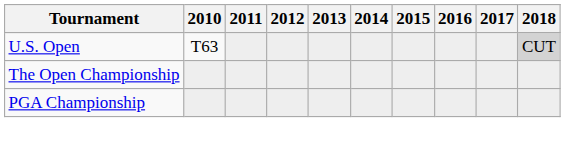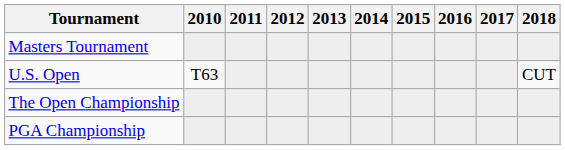 <table class="wikitable" style="font-size:95%;text-align:center;">
 <tr>
 <th>Tournament</th>
 <th>2010</th>
 <th>2011</th>
 <th>2012</th>
 <th>2013</th>
 <th>2014</th>
 <th>2015</th>
 <th>2016</th>
 <th>2017</th>
 <th>2018</th>
 </tr>
 <tr>
+<td align=left><a href='#'>Masters Tournament</a></td>
+<td style="background:#eeeeee;"></td>
+<td style="background:#eeeeee;"></td>
+<td style="background:#eeeeee;"></td>
+<td style="background:#eeeeee;"></td>
+<td style="background:#eeeeee;"></td>
+<td style="background:#eeeeee;"></td>
+<td style="background:#eeeeee;"></td>
+<td style="background:#eeeeee;"></td>
+<td style="background:#eeeeee;"></td>
+</tr>
+<tr>
 <td align=left><a href='#'>U.S. Open</a></td>
 <td>T63</td>
 <td style="background:#eeeeee;"></td>
 <td style="background:#eeeeee;"></td>
 <td style="background:#eeeeee;"></td>
 <td style="background:#eeeeee;"></td>
 <td style="background:#eeeeee;"></td>
 <td style="background:#eeeeee;"></td>
 <td style="background:#eeeeee;"></td>
-<td style="background: lightgrey;">CUT</td>
+<td>CUT</td>
 </tr>
 <tr>
 <td align=left><a href='#'>The Open Championship</a></td>
 <td style="background:#eeeeee;"></td>
 <td style="background:#eeeeee;"></td>
 <td style="background:#eeeeee;"></td>
 <td style="background:#eeeeee;"></td>
 <td style="background:#eeeeee;"></td>
 <td style="background:#eeeeee;"></td>
 <td style="background:#eeeeee;"></td>
 <td style="background:#eeeeee;"></td>
 <td style="background:#eeeeee;"></td>
 </tr>
 <tr>
 <td align=left><a href='#'>PGA Championship</a></td>
 <td style="background:#eeeeee;"></td>
 <td style="background:#eeeeee;"></td>
 <td style="background:#eeeeee;"></td>
 <td style="background:#eeeeee;"></td>
 <td style="background:#eeeeee;"></td>
 <td style="background:#eeeeee;"></td>
 <td style="background:#eeeeee;"></td>
 <td style="background:#eeeeee;"></td>
 <td style="background:#eeeeee;"></td>
 </tr>
 </table>
